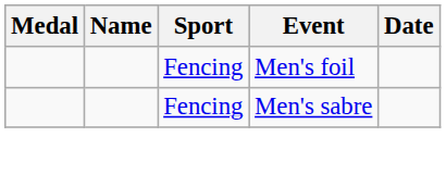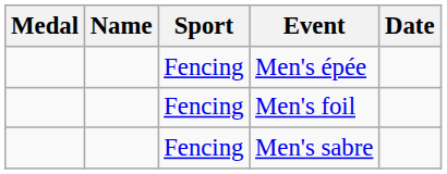 <table class="wikitable sortable" style="font-size:90%">
 <tr>
 <th>Medal</th>
 <th>Name</th>
 <th>Sport</th>
 <th>Event</th>
 <th>Date</th>
+</tr>
+<tr>
+<td></td>
+<td></td>
+<td><a href='#'>Fencing</a></td>
+<td><a href='#'>Men's épée</a></td>
+<td></td>
 </tr>
 <tr>
 <td></td>
 <td></td>
 <td><a href='#'>Fencing</a></td>
 <td><a href='#'>Men's foil</a></td>
 <td></td>
 </tr>
 <tr>
 <td></td>
 <td></td>
 <td><a href='#'>Fencing</a></td>
 <td><a href='#'>Men's sabre</a></td>
 <td></td>
 </tr>
 </table>
